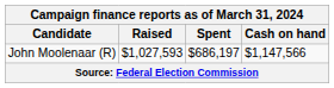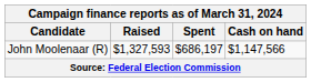 <table class="wikitable sortable">
 <tr>
 <th colspan=4>Campaign finance reports as of March 31, 2024</th>
 </tr>
 <tr style="text-align:center;">
 <th>Candidate</th>
 <th>Raised</th>
 <th>Spent</th>
 <th>Cash on hand</th>
 </tr>
 <tr>
 <td>John Moolenaar (R)</td>
-<td>$1,027,593</td>
+<td>$1,327,593</td>
 <td>$686,197</td>
 <td>$1,147,566</td>
 </tr>
 <tr>
 <th colspan="4"><small>Source: <a href='#'>Federal Election Commission</a></small></th>
 </tr>
 </table>
